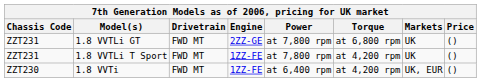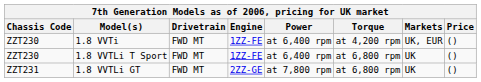 <table class="wikitable">
 <tr>
 <th colspan="8">7th Generation Models as of 2006, pricing for UK market</th>
 </tr>
 <tr>
 <th>Chassis Code</th>
 <th>Model(s)</th>
 <th>Drivetrain</th>
 <th>Engine</th>
 <th>Power</th>
 <th>Torque</th>
 <th>Markets</th>
 <th>Price</th>
 </tr>
 <tr>
+<td>ZZT230</td>
+<td>1.8 VVTi</td>
+<td>FWD MT</td>
+<td><a href='#'>1ZZ-FE</a></td>
+<td> at 6,400 rpm</td>
+<td> at 4,200 rpm</td>
+<td>UK, EUR</td>
+<td> ()</td>
+</tr>
+<tr>
+<td>ZZT230</td>
+<td>1.8 VVTLi T Sport</td>
+<td>FWD MT</td>
+<td><a href='#'>1ZZ-FE</a></td>
+<td> at 6,400 rpm</td>
+<td> at 6,800 rpm</td>
+<td>UK</td>
+<td> ()</td>
+</tr>
+<tr>
 <td>ZZT231</td>
 <td>1.8 VVTLi GT</td>
 <td>FWD MT</td>
 <td><a href='#'>2ZZ-GE</a></td>
 <td> at 7,800 rpm</td>
 <td> at 6,800 rpm</td>
 <td>UK</td>
 <td> ()</td>
 </tr>
-<tr>
-<td>ZZT231</td>
-<td>1.8 VVTLi T Sport</td>
-<td>FWD MT</td>
-<td><a href='#'>1ZZ-FE</a></td>
-<td> at 7,800 rpm</td>
-<td> at 4,200 rpm</td>
-<td>UK</td>
-<td> ()</td>
-</tr>
-<tr>
-<td>ZZT230</td>
-<td>1.8 VVTi</td>
-<td>FWD MT</td>
-<td><a href='#'>1ZZ-FE</a></td>
-<td> at 6,400 rpm</td>
-<td> at 4,200 rpm</td>
-<td>UK, EUR</td>
-<td> ()</td>
-</tr>
 </table>
